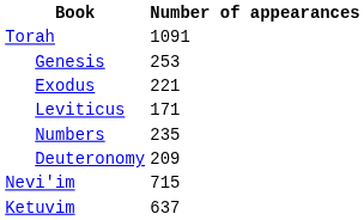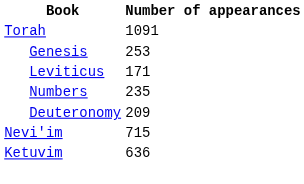 <table>
 <tr>
 <th><strong>Book</strong></th>
 <th>Number of appearances</th>
 </tr>
 <tr>
 <td><a href='#'>Torah</a></td>
 <td>1091</td>
 </tr>
 <tr>
 <td>   <a href='#'>Genesis</a></td>
 <td>253</td>
-</tr>
-<tr>
-<td>   <a href='#'>Exodus</a></td>
-<td>221</td>
 </tr>
 <tr>
 <td>   <a href='#'>Leviticus</a></td>
 <td>171</td>
 </tr>
 <tr>
 <td>   <a href='#'>Numbers</a></td>
 <td>235</td>
 </tr>
 <tr>
 <td>   <a href='#'>Deuteronomy</a></td>
 <td>209</td>
 </tr>
 <tr>
 <td><a href='#'>Nevi'im</a></td>
 <td>715</td>
 </tr>
 <tr>
 <td><a href='#'>Ketuvim</a></td>
-<td>637</td>
+<td>636</td>
 </tr>
 </table>
